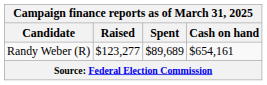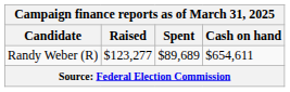 <table class="wikitable sortable">
 <tr>
 <th colspan=4>Campaign finance reports as of March 31, 2025</th>
 </tr>
 <tr style="text-align:center;">
 <th>Candidate</th>
 <th>Raised</th>
 <th>Spent</th>
 <th>Cash on hand</th>
 </tr>
 <tr>
 <td>Randy Weber (R)</td>
 <td>$123,277</td>
 <td>$89,689</td>
-<td>$654,161</td>
+<td>$654,611</td>
 </tr>
 <tr>
 <th colspan="4"><small>Source: <a href='#'>Federal Election Commission</a></small></th>
 </tr>
 </table>
